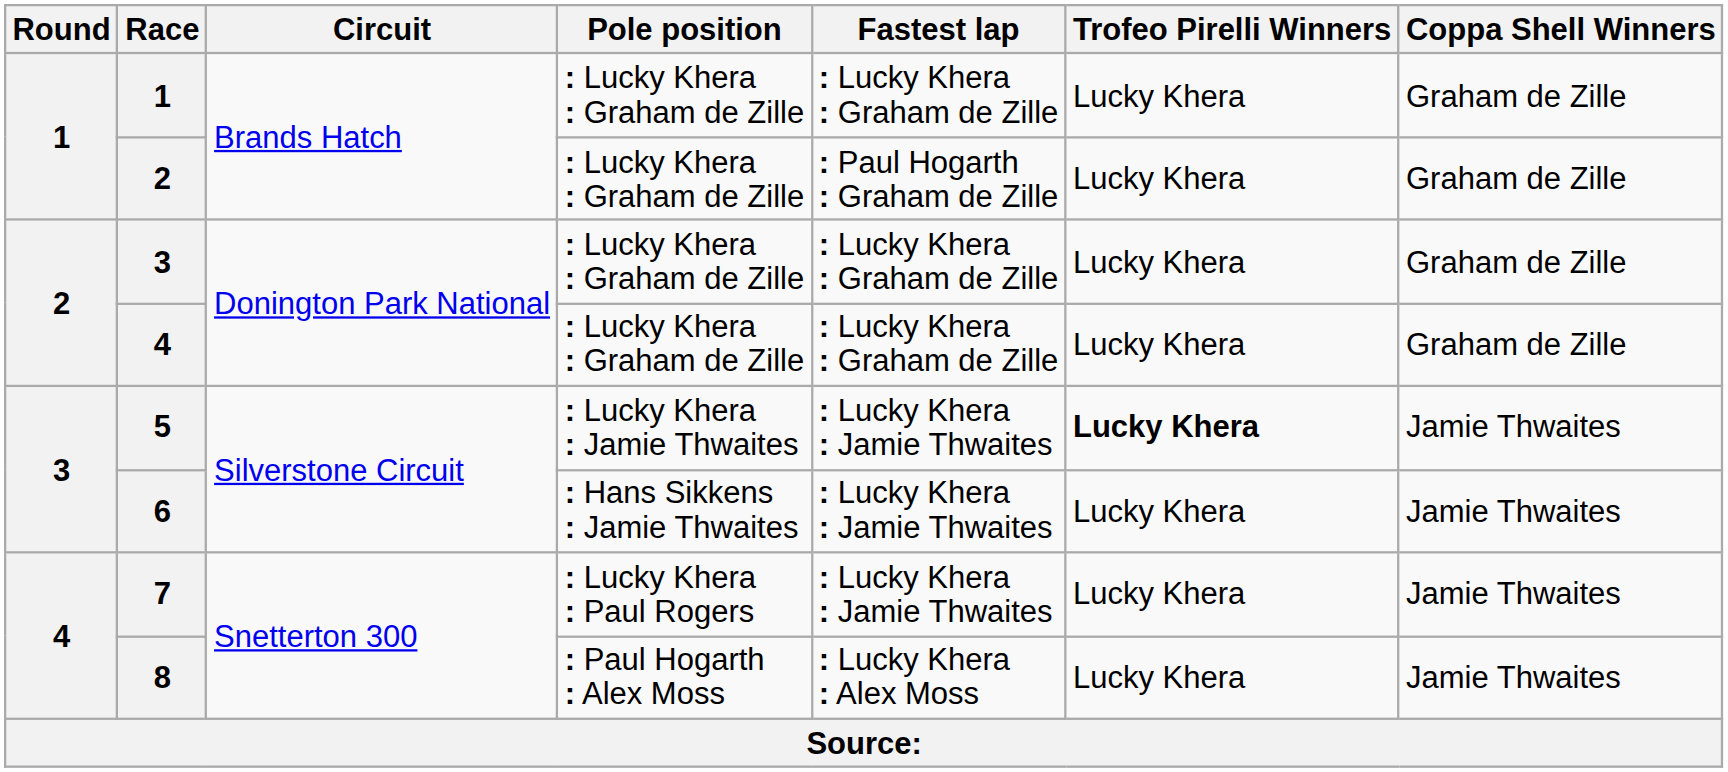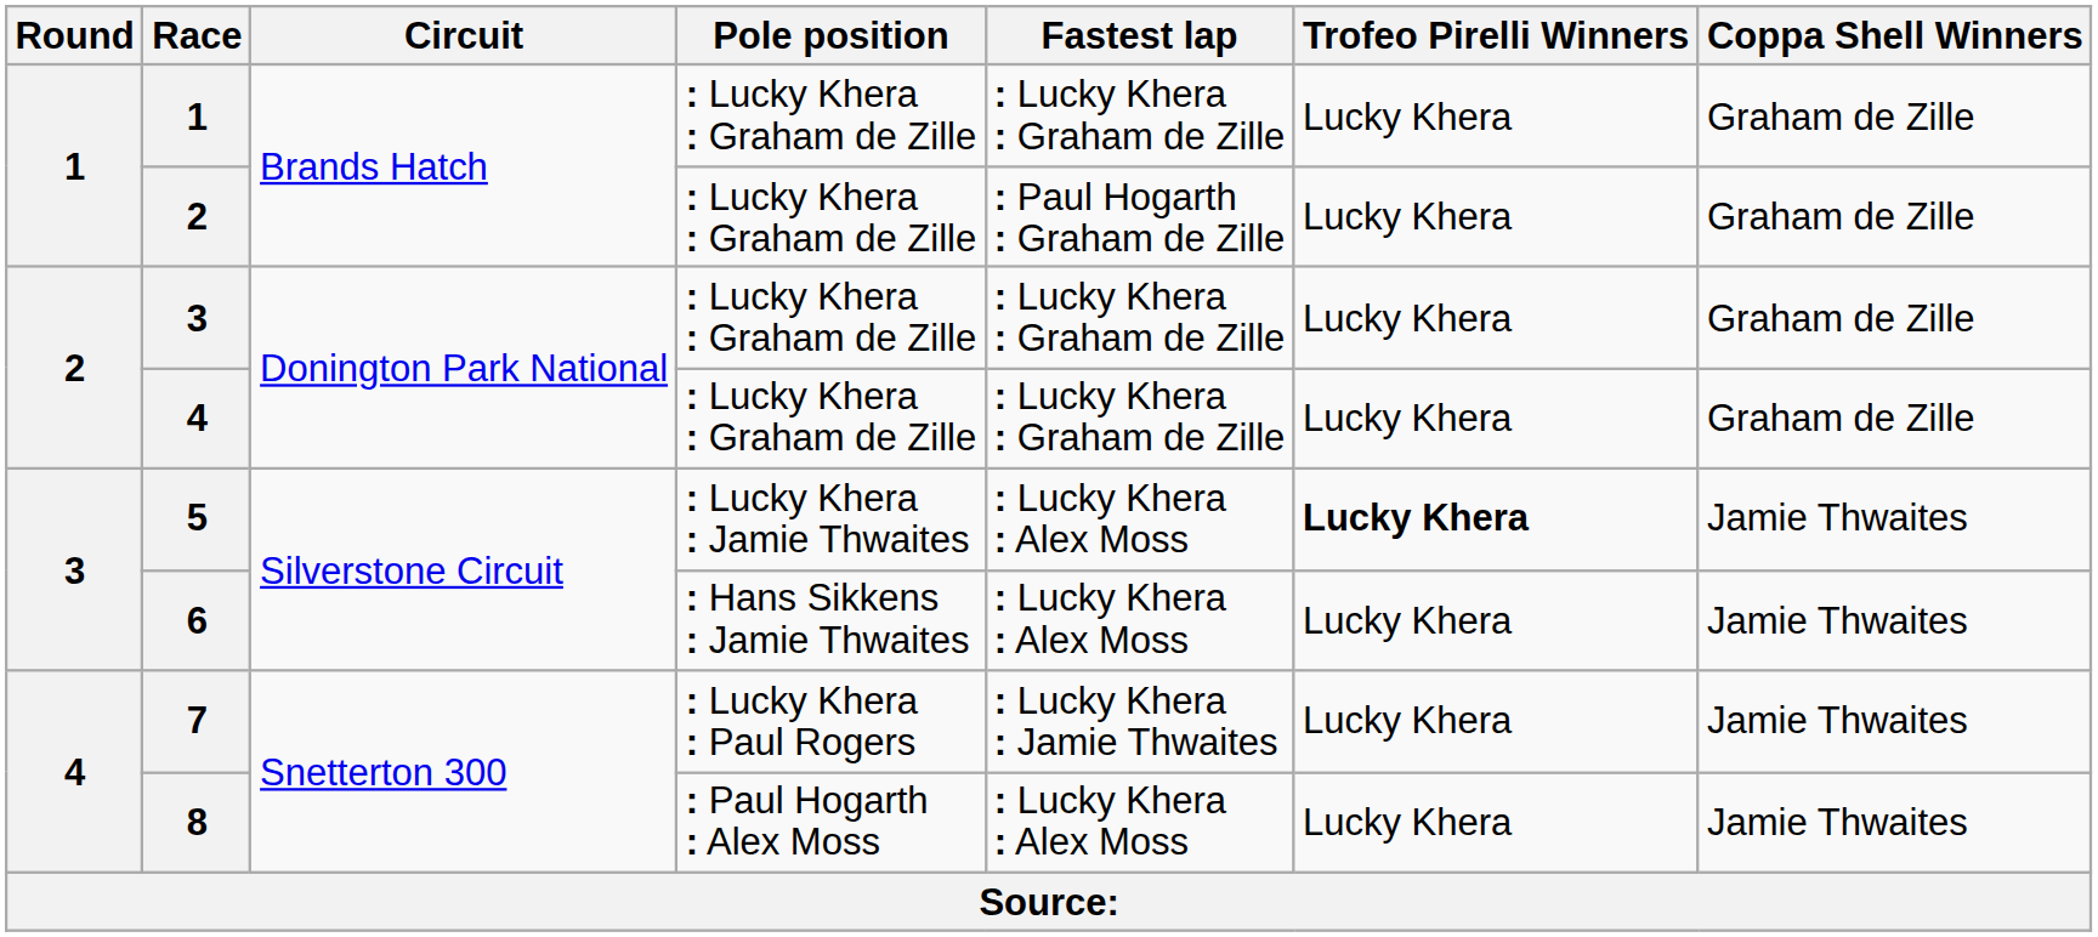 <table class="wikitable" style="font-size: 85%;">
 <tr>
 <th>Round</th>
 <th>Race</th>
 <th>Circuit</th>
 <th>Pole position</th>
 <th>Fastest lap</th>
 <th>Trofeo Pirelli Winners</th>
 <th>Coppa Shell Winners</th>
 </tr>
 <tr>
 <th rowspan=2>1</th>
 <th>1</th>
 <td rowspan=2><a href='#'>Brands Hatch</a></td>
 <td><strong>:</strong>  Lucky Khera<br><strong>:</strong>  Graham de Zille</td>
 <td><strong>:</strong>  Lucky Khera<br><strong>:</strong>  Graham de Zille</td>
 <td> Lucky Khera</td>
 <td> Graham de Zille</td>
 </tr>
 <tr>
 <th>2</th>
 <td><strong>:</strong>  Lucky Khera<br><strong>:</strong>  Graham de Zille</td>
 <td><strong>:</strong>  Paul Hogarth<br><strong>:</strong>  Graham de Zille</td>
 <td> Lucky Khera</td>
 <td> Graham de Zille</td>
 </tr>
 <tr>
 <th rowspan=2>2</th>
 <th>3</th>
 <td rowspan=2><a href='#'>Donington Park National</a></td>
 <td><strong>:</strong>  Lucky Khera<br><strong>:</strong>  Graham de Zille</td>
 <td><strong>:</strong>  Lucky Khera<br><strong>:</strong>  Graham de Zille</td>
 <td> Lucky Khera</td>
 <td> Graham de Zille</td>
 </tr>
 <tr>
 <th>4</th>
 <td><strong>:</strong>  Lucky Khera<br><strong>:</strong>  Graham de Zille</td>
 <td><strong>:</strong>  Lucky Khera<br><strong>:</strong>  Graham de Zille</td>
 <td> Lucky Khera</td>
 <td> Graham de Zille</td>
 </tr>
 <tr>
 <th rowspan=2>3</th>
 <th>5</th>
 <td rowspan=2><a href='#'>Silverstone Circuit</a></td>
 <td><strong>:</strong>  Lucky Khera<br><strong>:</strong>  Jamie Thwaites</td>
-<td><strong>:</strong>  Lucky Khera<br><strong>:</strong>  Jamie Thwaites</td>
+<td><strong>:</strong>  Lucky Khera<br><strong>:</strong>  Alex Moss</td>
 <td><strong> Lucky Khera</strong></td>
 <td> Jamie Thwaites</td>
 </tr>
 <tr>
 <th>6</th>
 <td><strong>:</strong>  Hans Sikkens<br><strong>:</strong>  Jamie Thwaites</td>
-<td><strong>:</strong>  Lucky Khera<br><strong>:</strong>  Jamie Thwaites</td>
+<td><strong>:</strong>  Lucky Khera<br><strong>:</strong>  Alex Moss</td>
 <td> Lucky Khera</td>
 <td> Jamie Thwaites</td>
 </tr>
 <tr>
 <th rowspan=2>4</th>
 <th>7</th>
 <td rowspan=2><a href='#'>Snetterton 300</a></td>
 <td><strong>:</strong>  Lucky Khera<br><strong>:</strong>  Paul Rogers</td>
 <td><strong>:</strong>  Lucky Khera<br><strong>:</strong>  Jamie Thwaites</td>
 <td> Lucky Khera</td>
 <td> Jamie Thwaites</td>
 </tr>
 <tr>
 <th>8</th>
 <td><strong>:</strong>  Paul Hogarth<br><strong>:</strong>  Alex Moss</td>
 <td><strong>:</strong>  Lucky Khera<br><strong>:</strong>  Alex Moss</td>
 <td> Lucky Khera</td>
 <td> Jamie Thwaites</td>
 </tr>
 <tr>
 <th colspan=7>Source:</th>
 </tr>
 </table>
